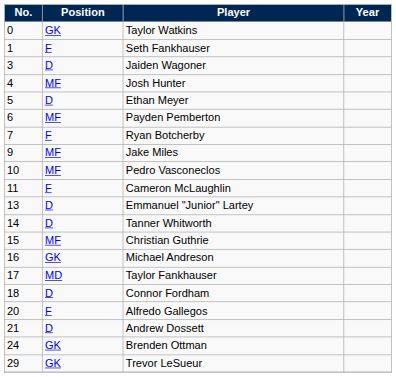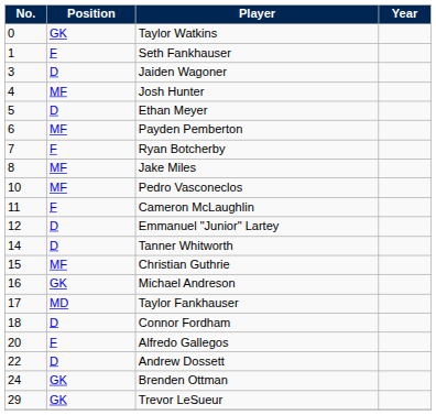 <table class="wikitable sortable" style="width:90%">
 <tr>
 <th style="background:#002654; color:#FFFFFF;" scope="col">No.</th>
 <th style="background:#002654; color:#FFFFFF;" scope="col">Position</th>
 <th style="background:#002654; color:#FFFFFF;" scope="col">Player</th>
 <th style="background:#002654; color:#FFFFFF;" scope="col">Year</th>
 </tr>
 <tr>
 <td>0</td>
 <td><a href='#'>GK</a></td>
 <td>Taylor Watkins</td>
 <td></td>
 </tr>
 <tr>
 <td>1</td>
 <td><a href='#'>F</a></td>
 <td>Seth Fankhauser</td>
 <td></td>
 </tr>
 <tr>
 <td>3</td>
 <td><a href='#'>D</a></td>
 <td>Jaiden Wagoner</td>
 <td></td>
 </tr>
 <tr>
 <td>4</td>
 <td><a href='#'>MF</a></td>
 <td>Josh Hunter</td>
 <td></td>
 </tr>
 <tr>
 <td>5</td>
 <td><a href='#'>D</a></td>
 <td>Ethan Meyer</td>
 <td></td>
 </tr>
 <tr>
 <td>6</td>
 <td><a href='#'>MF</a></td>
 <td>Payden Pemberton</td>
 <td></td>
 </tr>
 <tr>
 <td>7</td>
 <td><a href='#'>F</a></td>
 <td>Ryan Botcherby</td>
 <td></td>
 </tr>
 <tr>
-<td>9</td>
+<td>8</td>
 <td><a href='#'>MF</a></td>
 <td>Jake Miles</td>
 <td></td>
 </tr>
 <tr>
 <td>10</td>
 <td><a href='#'>MF</a></td>
 <td>Pedro Vasconeclos</td>
 <td></td>
 </tr>
 <tr>
 <td>11</td>
 <td><a href='#'>F</a></td>
 <td>Cameron McLaughlin</td>
 <td></td>
 </tr>
 <tr>
-<td>13</td>
+<td>12</td>
 <td><a href='#'>D</a></td>
 <td>Emmanuel "Junior" Lartey</td>
 <td></td>
 </tr>
 <tr>
 <td>14</td>
 <td><a href='#'>D</a></td>
 <td>Tanner Whitworth</td>
 <td></td>
 </tr>
 <tr>
 <td>15</td>
 <td><a href='#'>MF</a></td>
 <td>Christian Guthrie</td>
 <td></td>
 </tr>
 <tr>
 <td>16</td>
 <td><a href='#'>GK</a></td>
 <td>Michael Andreson</td>
 <td></td>
 </tr>
 <tr>
 <td>17</td>
 <td><a href='#'>MD</a></td>
 <td>Taylor Fankhauser</td>
 <td></td>
 </tr>
 <tr>
 <td>18</td>
 <td><a href='#'>D</a></td>
 <td>Connor Fordham</td>
 <td></td>
 </tr>
 <tr>
 <td>20</td>
 <td><a href='#'>F</a></td>
 <td>Alfredo Gallegos</td>
 <td></td>
 </tr>
 <tr>
-<td>21</td>
+<td>22</td>
 <td><a href='#'>D</a></td>
 <td>Andrew Dossett</td>
 <td></td>
 </tr>
 <tr>
 <td>24</td>
 <td><a href='#'>GK</a></td>
 <td>Brenden Ottman</td>
 <td></td>
 </tr>
 <tr>
 <td>29</td>
 <td><a href='#'>GK</a></td>
 <td>Trevor LeSueur</td>
 <td></td>
 </tr>
 <tr>
 </tr>
 </table>
